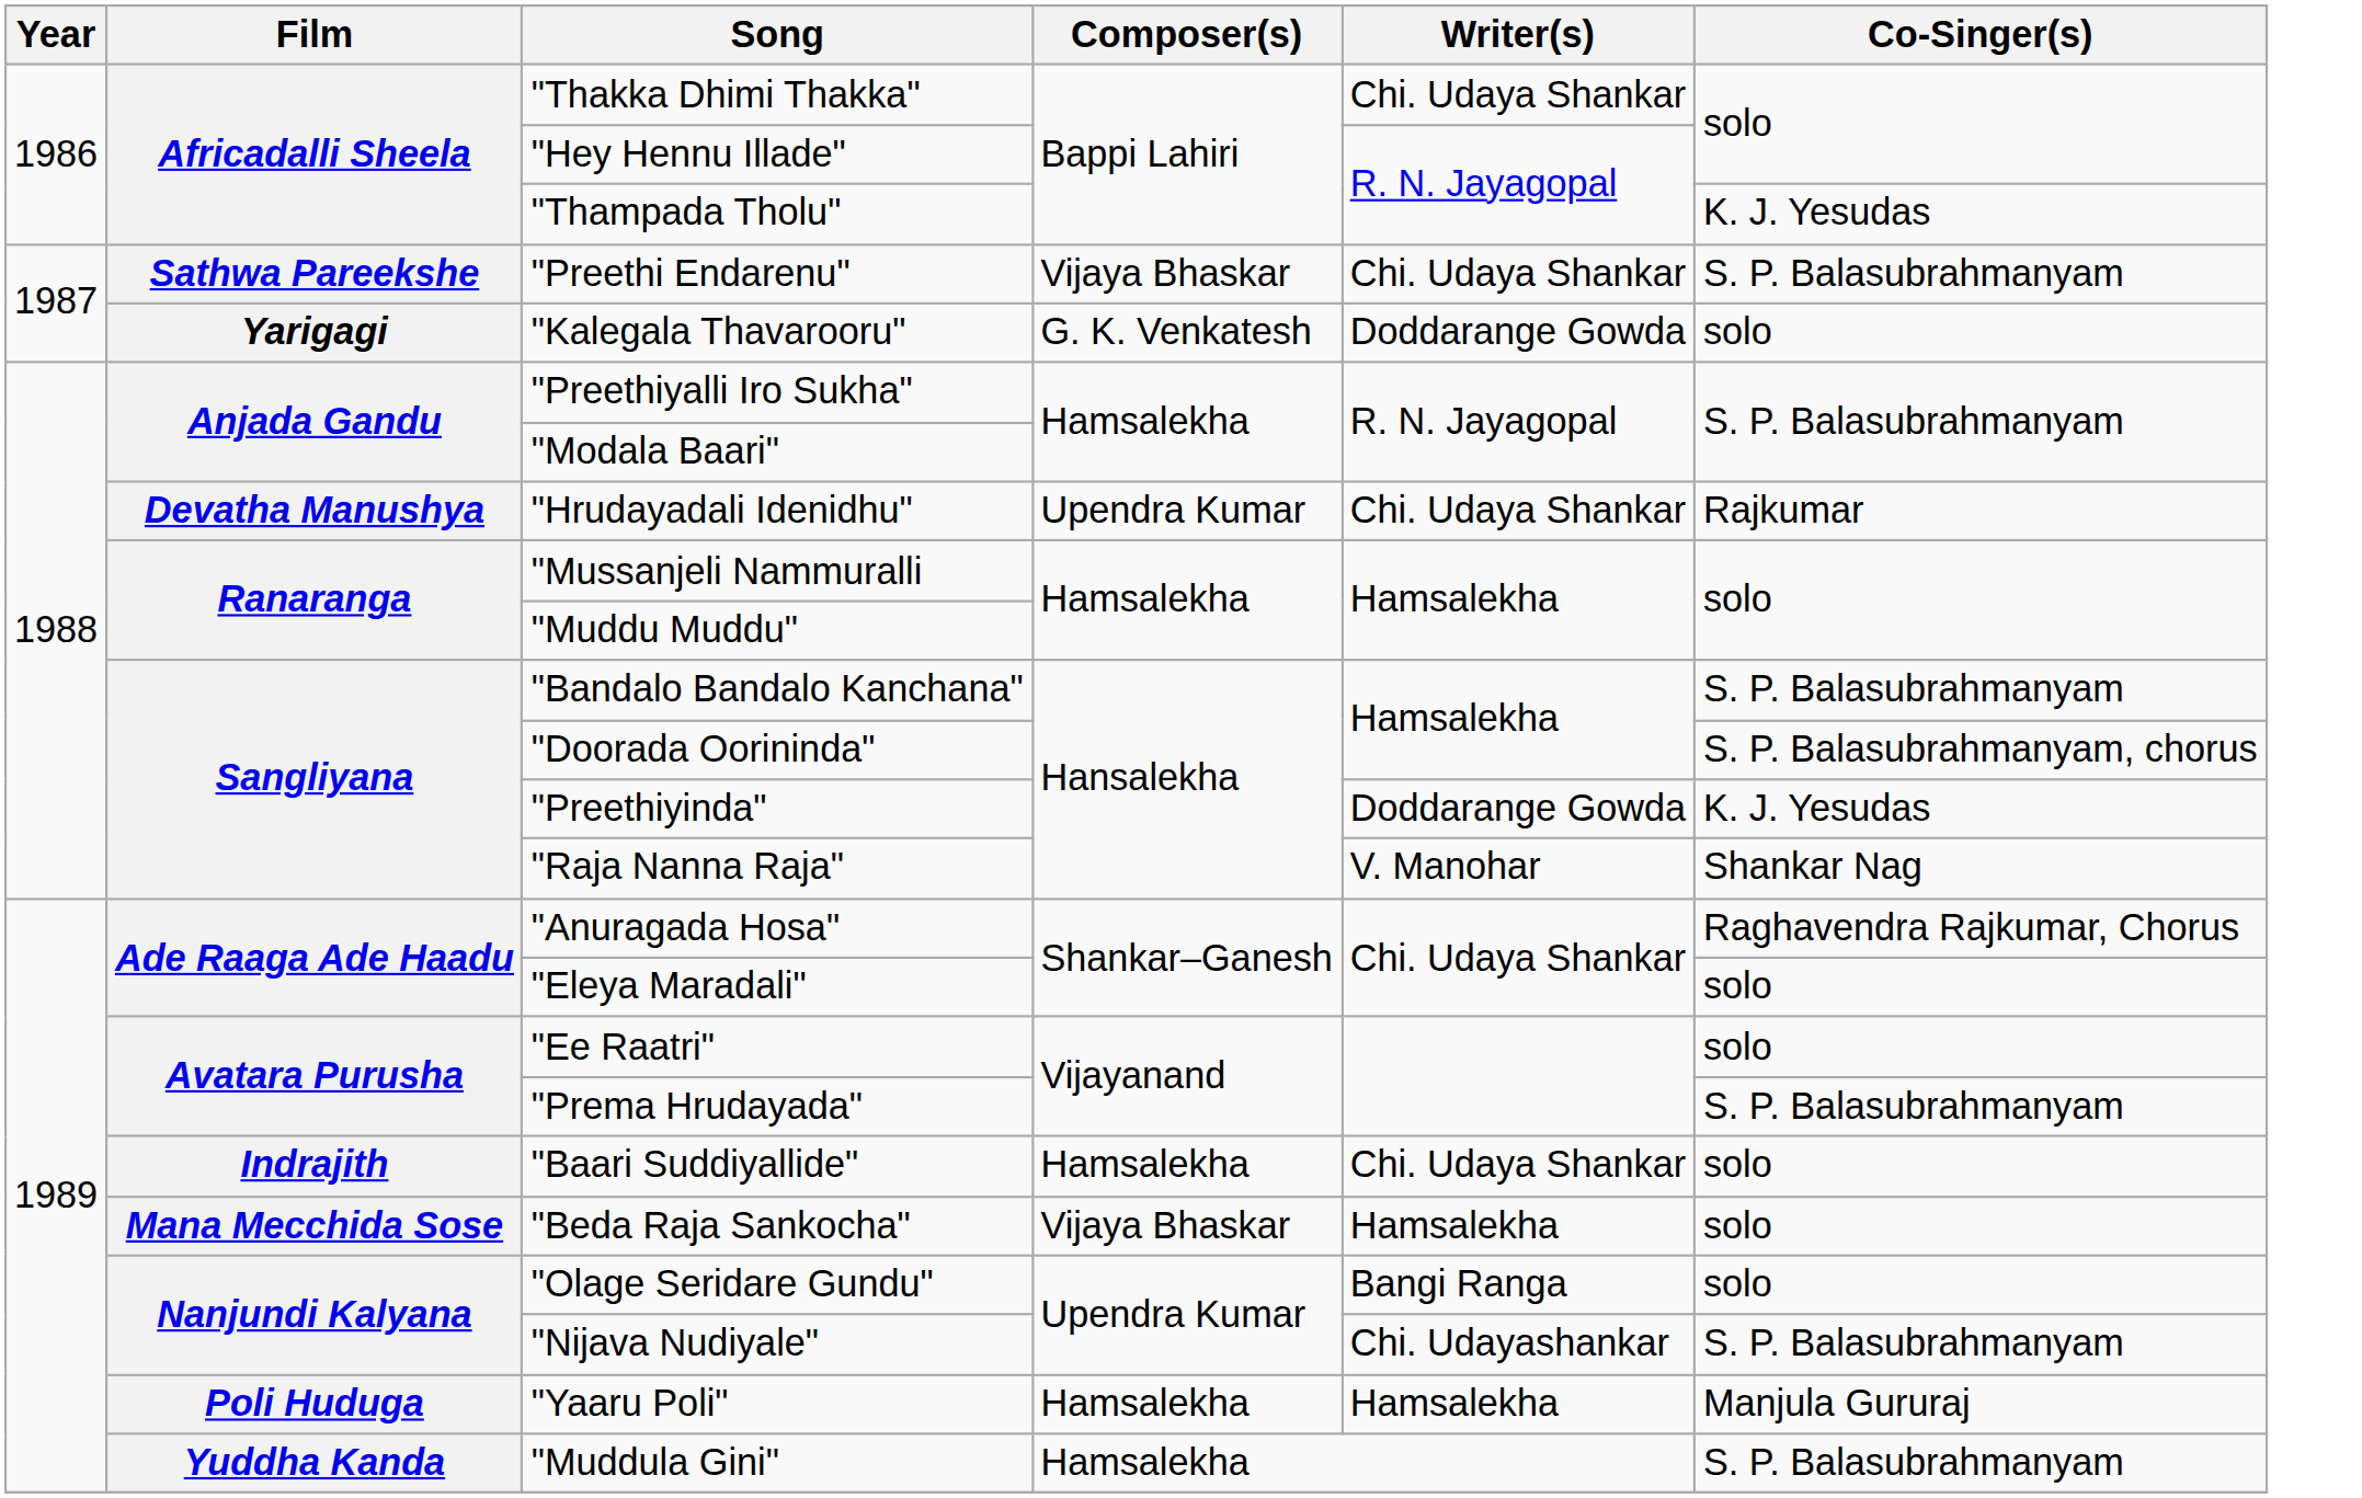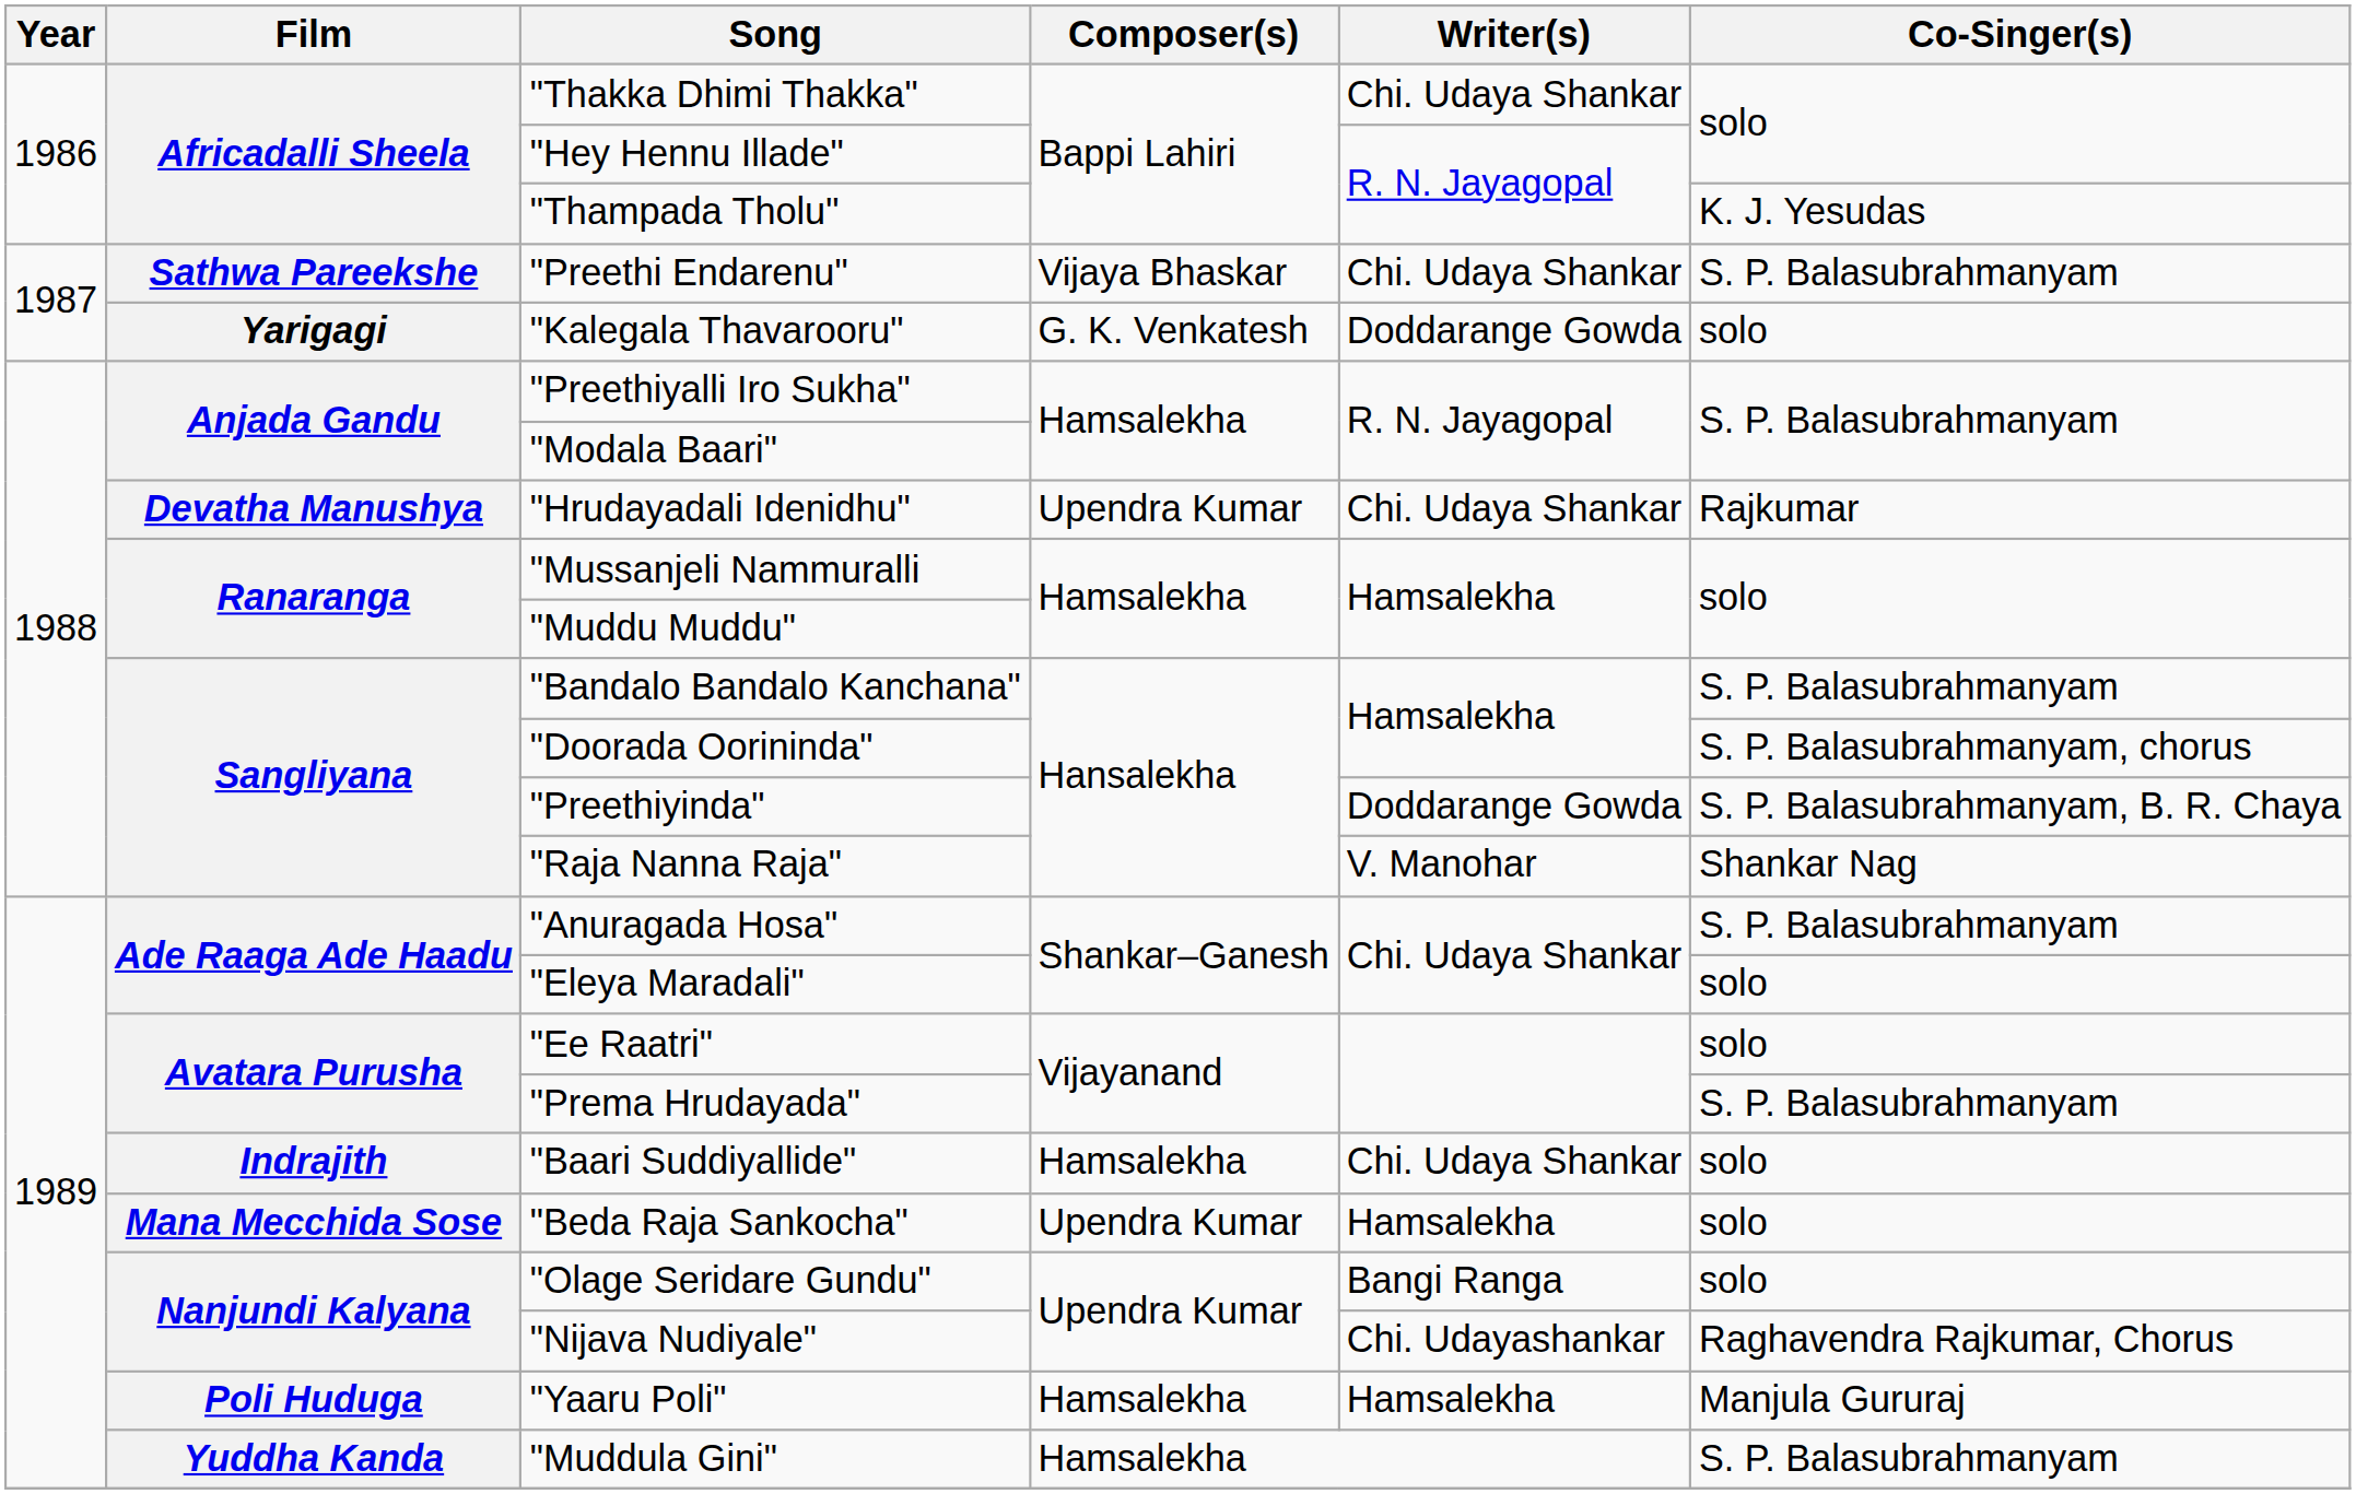 <table class="wikitable">
 <tr>
 <th>Year</th>
 <th>Film</th>
 <th>Song</th>
 <th>Composer(s)</th>
 <th>Writer(s)</th>
 <th>Co-Singer(s)</th>
 </tr>
 <tr>
 <td Rowspan=3>1986</td>
 <th Rowspan=3><em><a href='#'>Africadalli Sheela</a></em></th>
 <td>"Thakka Dhimi Thakka"</td>
 <td rowspan=3>Bappi Lahiri</td>
 <td>Chi. Udaya Shankar</td>
 <td rowspan=2>solo</td>
 </tr>
 <tr>
 <td>"Hey Hennu Illade"</td>
 <td Rowspan=2><a href='#'>R. N. Jayagopal</a></td>
 </tr>
 <tr>
 <td>"Thampada Tholu"</td>
 <td>K. J. Yesudas</td>
 </tr>
 <tr>
 <td rowspan=2>1987</td>
 <th><em><a href='#'>Sathwa Pareekshe</a></em></th>
 <td>"Preethi Endarenu"</td>
 <td rowspan=>Vijaya Bhaskar</td>
 <td rowspan=>Chi. Udaya Shankar</td>
 <td>S. P. Balasubrahmanyam</td>
 </tr>
 <tr>
 <th><em>Yarigagi</em></th>
 <td>"Kalegala Thavarooru"</td>
 <td>G. K. Venkatesh</td>
 <td>Doddarange Gowda</td>
 <td>solo</td>
 </tr>
 <tr>
 <td rowspan=9>1988</td>
 <th Rowspan=2><em><a href='#'>Anjada Gandu</a></em></th>
 <td>"Preethiyalli Iro Sukha"</td>
 <td rowspan=2>Hamsalekha</td>
 <td rowspan=2>R. N. Jayagopal</td>
 <td rowspan=2>S. P. Balasubrahmanyam</td>
 </tr>
 <tr>
 <td>"Modala Baari"</td>
 </tr>
 <tr>
 <th><em><a href='#'>Devatha Manushya</a></em></th>
 <td>"Hrudayadali Idenidhu"</td>
 <td>Upendra Kumar</td>
 <td>Chi. Udaya Shankar</td>
 <td>Rajkumar</td>
 </tr>
 <tr>
 <th Rowspan=2><em><a href='#'>Ranaranga</a></em></th>
 <td>"Mussanjeli Nammuralli</td>
 <td rowspan=2>Hamsalekha</td>
 <td rowspan=2>Hamsalekha</td>
 <td rowspan=2>solo</td>
 </tr>
 <tr>
 <td>"Muddu Muddu"</td>
 </tr>
 <tr>
 <th Rowspan=4><em><a href='#'>Sangliyana</a></em></th>
 <td>"Bandalo Bandalo Kanchana"</td>
 <td rowspan=4>Hansalekha</td>
 <td rowspan=2>Hamsalekha</td>
 <td>S. P. Balasubrahmanyam</td>
 </tr>
 <tr>
 <td>"Doorada Oorininda"</td>
 <td>S. P. Balasubrahmanyam, chorus</td>
 </tr>
 <tr>
 <td>"Preethiyinda"</td>
 <td>Doddarange Gowda</td>
-<td>K. J. Yesudas</td>
+<td>S. P. Balasubrahmanyam, B. R. Chaya</td>
 </tr>
 <tr>
 <td>"Raja Nanna Raja"</td>
 <td>V. Manohar</td>
 <td>Shankar Nag</td>
 </tr>
 <tr>
 <td rowspan=10>1989</td>
 <th Rowspan=2><em><a href='#'>Ade Raaga Ade Haadu</a></em></th>
 <td>"Anuragada Hosa"</td>
 <td Rowspan=2>Shankar–Ganesh</td>
 <td rowspan=2>Chi. Udaya Shankar</td>
-<td>Raghavendra Rajkumar, Chorus</td>
+<td>S. P. Balasubrahmanyam</td>
 </tr>
 <tr>
 <td>"Eleya Maradali"</td>
 <td>solo</td>
 </tr>
 <tr>
 <th Rowspan=2><em><a href='#'>Avatara Purusha</a></em></th>
 <td>"Ee Raatri"</td>
 <td Rowspan=2>Vijayanand</td>
 <td rowspan=2></td>
 <td>solo</td>
 </tr>
 <tr>
 <td>"Prema Hrudayada"</td>
 <td>S. P. Balasubrahmanyam</td>
 </tr>
 <tr>
 <th><em><a href='#'>Indrajith</a></em></th>
 <td>"Baari Suddiyallide"</td>
 <td>Hamsalekha</td>
 <td>Chi. Udaya Shankar</td>
 <td>solo</td>
 </tr>
 <tr>
 <th><em><a href='#'>Mana Mecchida Sose</a></em></th>
 <td>"Beda Raja Sankocha"</td>
-<td rowspan=>Vijaya Bhaskar</td>
+<td>Upendra Kumar</td>
 <td>Hamsalekha</td>
 <td>solo</td>
 </tr>
 <tr>
 <th Rowspan=2><em><a href='#'>Nanjundi Kalyana</a></em></th>
 <td>"Olage Seridare Gundu"</td>
 <td rowspan=2>Upendra Kumar</td>
 <td>Bangi Ranga</td>
 <td>solo</td>
 </tr>
 <tr>
 <td>"Nijava Nudiyale"</td>
 <td>Chi. Udayashankar</td>
-<td>S. P. Balasubrahmanyam</td>
+<td>Raghavendra Rajkumar, Chorus</td>
 </tr>
 <tr>
 <th><em><a href='#'>Poli Huduga</a></em></th>
 <td>"Yaaru Poli"</td>
 <td>Hamsalekha</td>
 <td>Hamsalekha</td>
 <td>Manjula Gururaj</td>
 </tr>
 <tr>
 <th><em><a href='#'>Yuddha Kanda</a></em></th>
 <td>"Muddula Gini"</td>
 <td colspan=2>Hamsalekha</td>
 <td>S. P. Balasubrahmanyam</td>
 </tr>
 <tr>
 </tr>
 </table>
